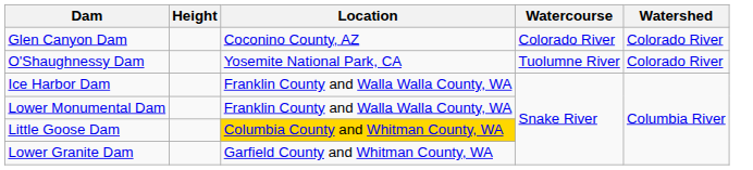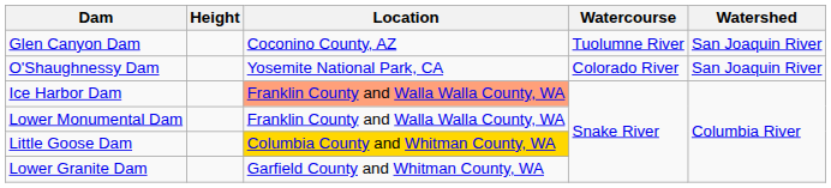 <table class="wikitable sortable">
 <tr>
 <th>Dam</th>
 <th>Height</th>
 <th>Location</th>
 <th>Watercourse</th>
 <th>Watershed</th>
 </tr>
 <tr>
 <td><a href='#'>Glen Canyon Dam</a></td>
 <td></td>
 <td><a href='#'>Coconino County, AZ</a><br></td>
-<td><a href='#'>Colorado River</a></td>
-<td><a href='#'>Colorado River</a></td>
+<td><a href='#'>Tuolumne River</a></td>
+<td><a href='#'>San Joaquin River</a></td>
 </tr>
 <tr>
 <td><a href='#'>O'Shaughnessy Dam</a></td>
 <td></td>
 <td><a href='#'>Yosemite National Park, CA</a><br></td>
-<td><a href='#'>Tuolumne River</a></td>
 <td><a href='#'>Colorado River</a></td>
+<td><a href='#'>San Joaquin River</a></td>
 </tr>
 <tr>
 <td><a href='#'>Ice Harbor Dam</a></td>
 <td></td>
-<td><a href='#'>Franklin County</a> and <a href='#'>Walla Walla County, WA</a><br></td>
+<td style="background: lightsalmon;"><a href='#'>Franklin County</a> and <a href='#'>Walla Walla County, WA</a><br></td>
 <td rowspan=4><a href='#'>Snake River</a></td>
 <td rowspan=4><a href='#'>Columbia River</a></td>
 </tr>
 <tr>
 <td><a href='#'>Lower Monumental Dam</a></td>
 <td></td>
 <td><a href='#'>Franklin County</a> and <a href='#'>Walla Walla County, WA</a><br></td>
 </tr>
 <tr>
 <td><a href='#'>Little Goose Dam</a></td>
 <td></td>
 <td style="background: gold;"><a href='#'>Columbia County</a> and <a href='#'>Whitman County, WA</a><br></td>
 </tr>
 <tr>
 <td><a href='#'>Lower Granite Dam</a></td>
 <td></td>
 <td><a href='#'>Garfield County</a> and <a href='#'>Whitman County, WA</a><br></td>
 </tr>
 </table>
